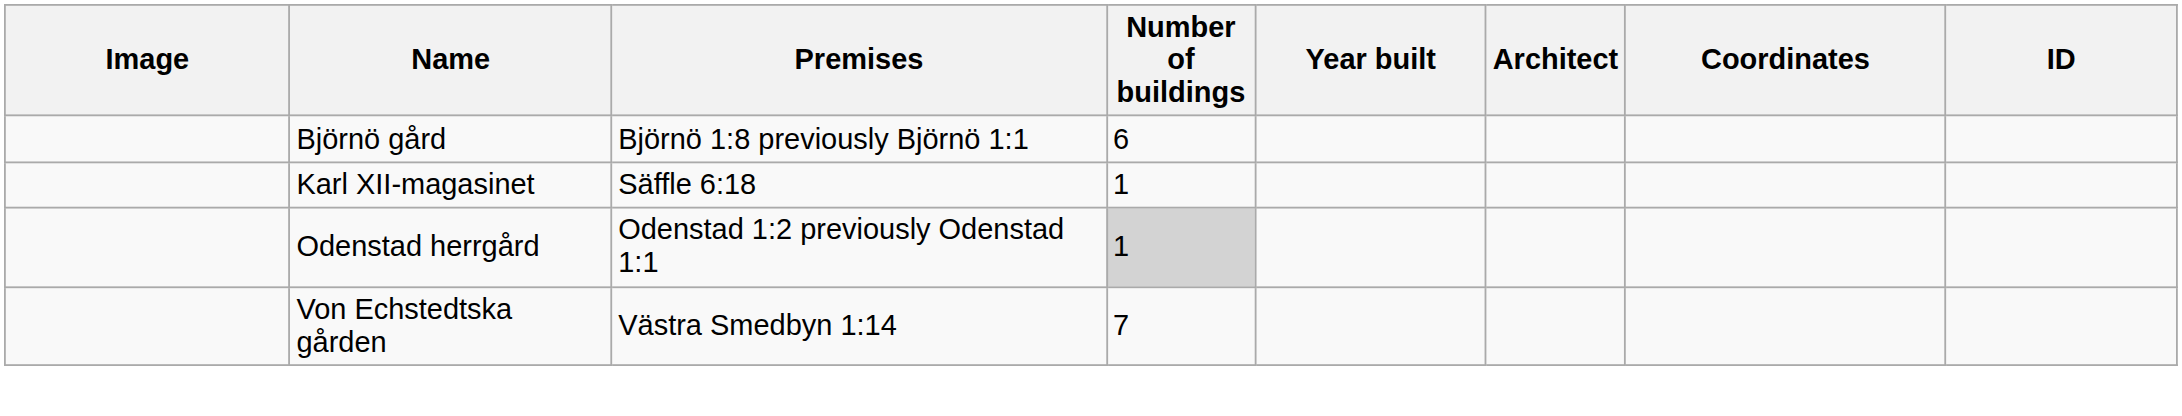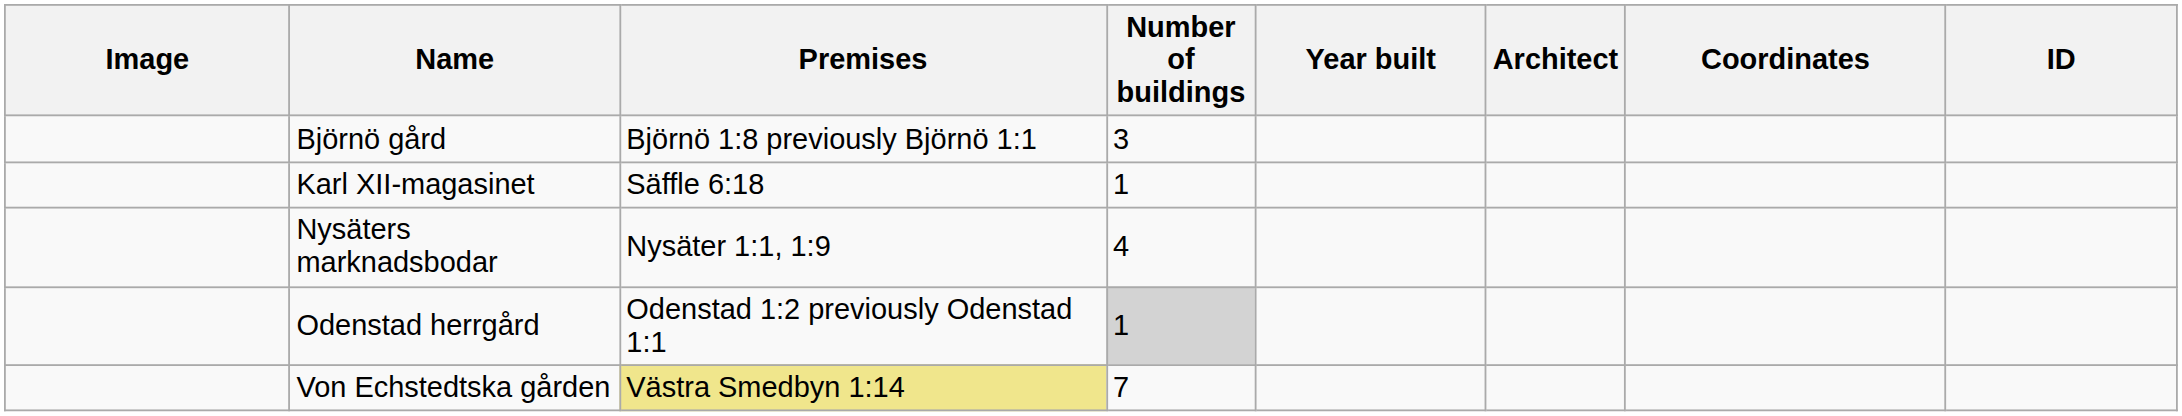 <table class="wikitable" width="95%">
 <tr>
 <th width="150">Image</th>
 <th>Name</th>
 <th>Premises</th>
 <th width="75">Number of<br>buildings</th>
 <th width="120">Year built</th>
 <th>Architect</th>
 <th width="170">Coordinates</th>
 <th width="120">ID</th>
 </tr>
 <tr>
 <td></td>
 <td Björnö, Säffle Municipality>Björnö gård</td>
 <td>Björnö 1:8 previously Björnö 1:1</td>
-<td>6</td>
+<td>3</td>
 <td></td>
 <td></td>
 <td></td>
 <td></td>
 </tr>
 <tr>
 <td></td>
 <td>Karl XII-magasinet</td>
 <td>Säffle 6:18</td>
 <td>1</td>
+<td></td>
+<td></td>
+<td></td>
+<td></td>
+</tr>
+<tr>
+<td></td>
+<td>Nysäters marknadsbodar</td>
+<td>Nysäter 1:1, 1:9</td>
+<td>4</td>
 <td></td>
 <td></td>
 <td></td>
 <td></td>
 </tr>
 <tr>
 <td></td>
 <td>Odenstad herrgård</td>
 <td>Odenstad 1:2 previously Odenstad 1:1</td>
 <td style="background: lightgrey;">1</td>
 <td></td>
 <td></td>
 <td></td>
 <td></td>
 </tr>
 <tr>
 <td></td>
 <td>Von Echstedtska gården</td>
-<td>Västra Smedbyn 1:14</td>
+<td style="background: khaki;">Västra Smedbyn 1:14</td>
 <td>7</td>
 <td></td>
 <td></td>
 <td></td>
 <td></td>
 </tr>
 </table>
